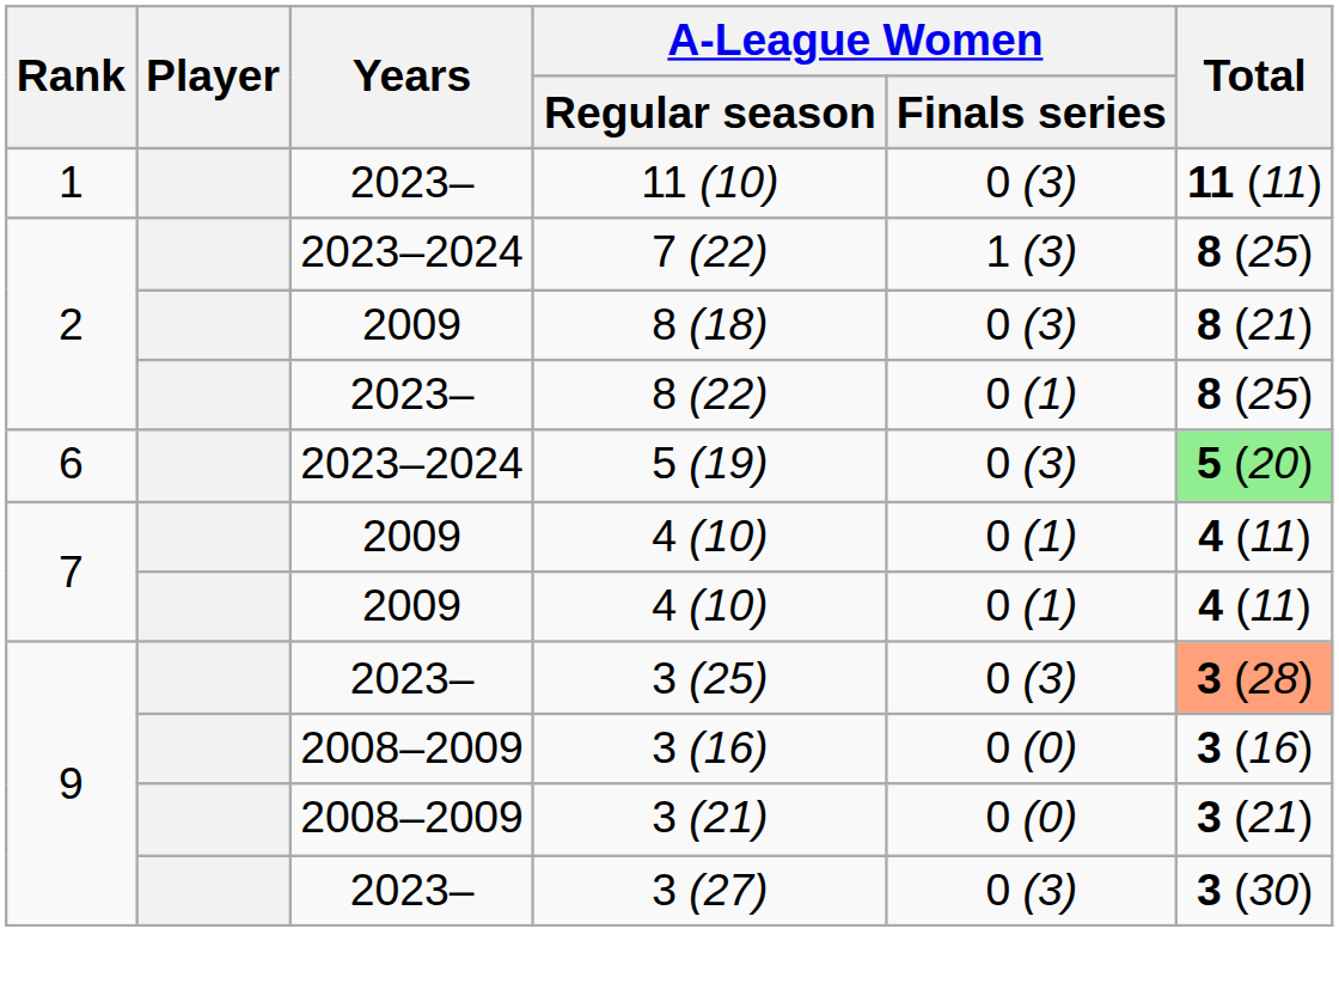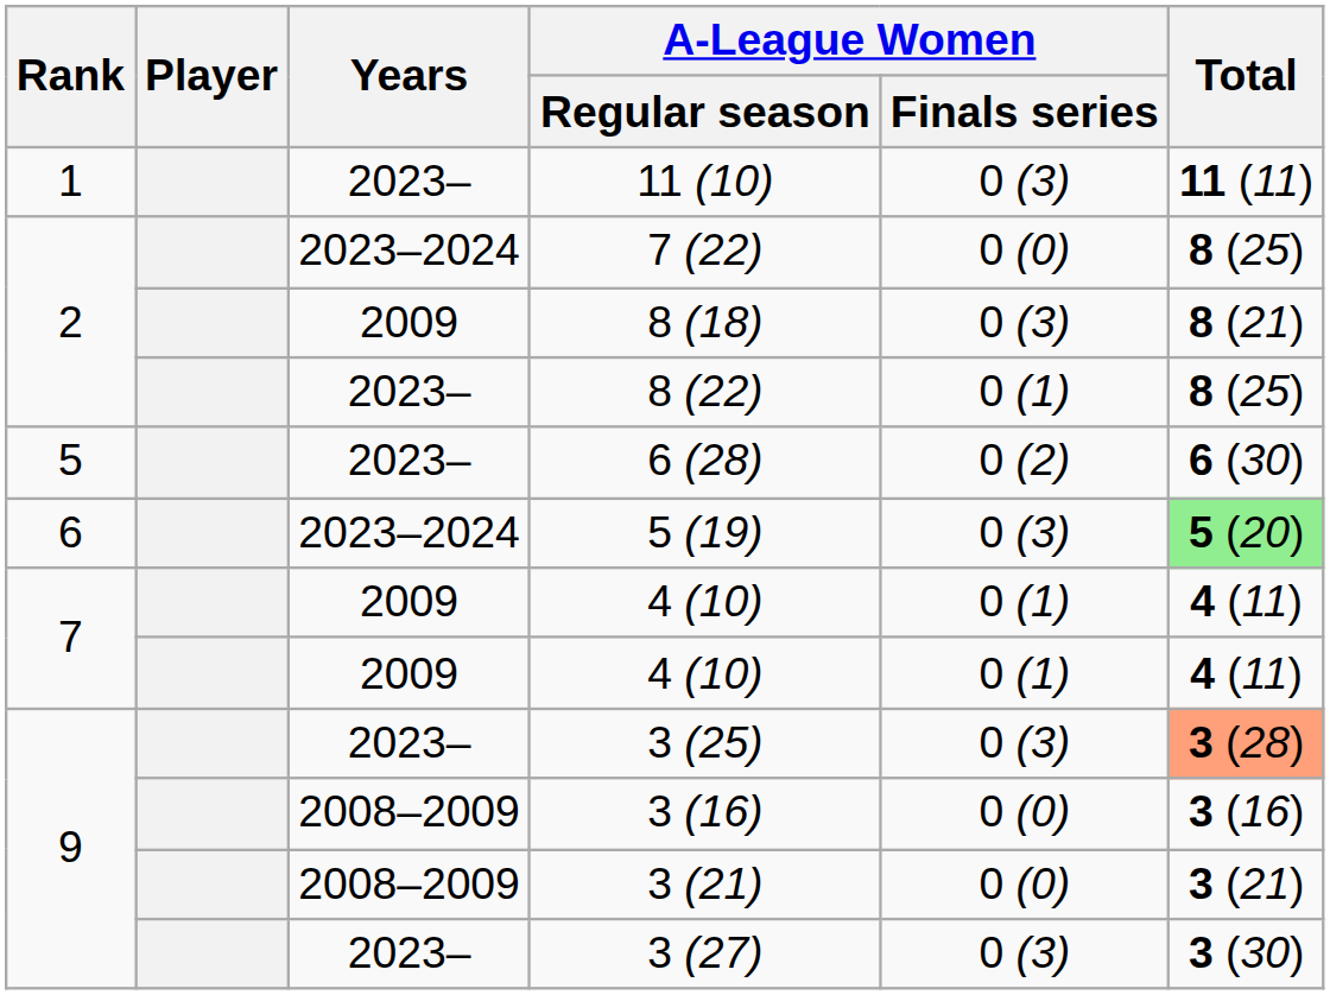 <table class="sortable wikitable plainrowheaders"  style="text-align: center;">
 <tr>
 <th rowspan="2" scope="col">Rank</th>
 <th rowspan="2" scope="col">Player</th>
 <th rowspan="2" scope="col">Years</th>
 <th colspan="2" scope="col"><a href='#'>A-League Women</a></th>
 <th rowspan="2" scope="col">Total</th>
 </tr>
 <tr>
 <th scope="col">Regular season</th>
 <th scope="col">Finals series</th>
 </tr>
 <tr>
 <td>1</td>
 <th scope="row"> </th>
 <td>2023–</td>
 <td>11 <em>(10)</em></td>
 <td>0 <em>(3)</em></td>
 <td><strong>11</strong> (<em>11</em>)</td>
 </tr>
 <tr>
 <td rowspan="3">2</td>
 <th scope="row"> </th>
 <td>2023–2024</td>
 <td>7 <em>(22)</em></td>
-<td>1 <em>(3)</em></td>
+<td>0 <em>(0)</em></td>
 <td><strong>8</strong> (<em>25</em>)</td>
 </tr>
 <tr>
 <th scope="row"> </th>
 <td>2009</td>
 <td>8 <em>(18)</em></td>
 <td>0 <em>(3)</em></td>
 <td><strong>8</strong> (<em>21</em>)</td>
 </tr>
 <tr>
 <th scope="row"> </th>
 <td>2023–</td>
 <td>8 <em>(22)</em></td>
 <td>0 <em>(1)</em></td>
 <td><strong>8</strong> (<em>25</em>)</td>
+</tr>
+<tr>
+<td>5</td>
+<th scope="row"> <strong></strong></th>
+<td>2023–</td>
+<td>6 <em>(28)</em></td>
+<td>0 <em>(2)</em></td>
+<td><strong>6</strong> (<em>30</em>)</td>
 </tr>
 <tr>
 <td>6</td>
 <th scope="row"> </th>
 <td>2023–2024</td>
 <td>5 <em>(19)</em></td>
 <td>0 <em>(3)</em></td>
 <td style="background: lightgreen;"><strong>5</strong> (<em>20</em>)</td>
 </tr>
 <tr>
 <td rowspan="2">7</td>
 <th scope="row"> </th>
 <td>2009</td>
 <td>4 <em>(10)</em></td>
 <td>0 <em>(1)</em></td>
 <td><strong>4</strong> (<em>11</em>)</td>
 </tr>
 <tr>
 <th scope="row"> </th>
 <td>2009</td>
 <td>4 <em>(10)</em></td>
 <td>0 <em>(1)</em></td>
 <td><strong>4</strong> (<em>11</em>)</td>
 </tr>
 <tr>
 <td rowspan="4">9</td>
 <th scope="row"> <strong></strong></th>
 <td>2023–</td>
 <td>3 <em>(25)</em></td>
 <td>0 <em>(3)</em></td>
 <td style="background: lightsalmon;"><strong>3</strong> (<em>28</em>)</td>
 </tr>
 <tr>
 <th scope="row"> </th>
 <td>2008–2009</td>
 <td>3 <em>(16)</em></td>
 <td>0 <em>(0)</em></td>
 <td><strong>3</strong> (<em>16</em>)</td>
 </tr>
 <tr>
 <th scope="row"> </th>
 <td>2008–2009</td>
 <td>3 <em>(21)</em></td>
 <td>0 <em>(0)</em></td>
 <td><strong>3</strong> (<em>21</em>)</td>
 </tr>
 <tr>
 <th scope="row"> <strong></strong></th>
 <td>2023–</td>
 <td>3 <em>(27)</em></td>
 <td>0 <em>(3)</em></td>
 <td><strong>3</strong> (<em>30</em>)</td>
 </tr>
 </table>
